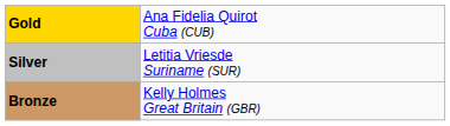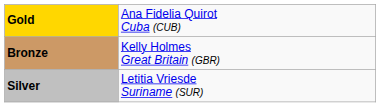 <table class="wikitable" width=25%>
 <tr>
 <td bgcolor="gold"><strong>Gold</strong></td>
 <td> <a href='#'>Ana Fidelia Quirot</a><br><em><a href='#'>Cuba</a> <small>(CUB)</small></em></td>
 </tr>
 <tr>
+<td bgcolor="CC9966"><strong>Bronze</strong></td>
+<td> <a href='#'>Kelly Holmes</a><br><em><a href='#'>Great Britain</a> <small>(GBR)</small></em></td>
+</tr>
+<tr>
 <td bgcolor="silver"><strong>Silver</strong></td>
 <td> <a href='#'>Letitia Vriesde</a><br><em><a href='#'>Suriname</a> <small>(SUR)</small></em></td>
 </tr>
-<tr>
-<td bgcolor="CC9966"><strong>Bronze</strong></td>
-<td> <a href='#'>Kelly Holmes</a><br><em><a href='#'>Great Britain</a> <small>(GBR)</small></em></td>
-</tr>
 </table>
